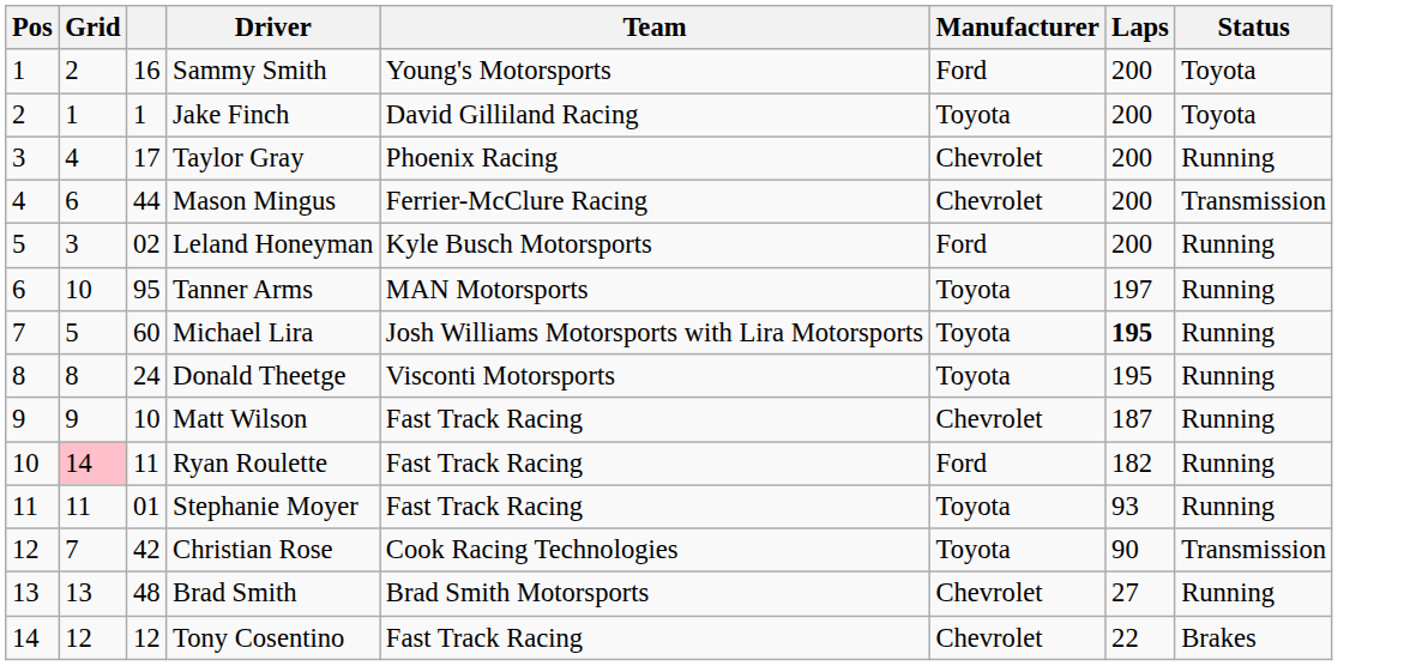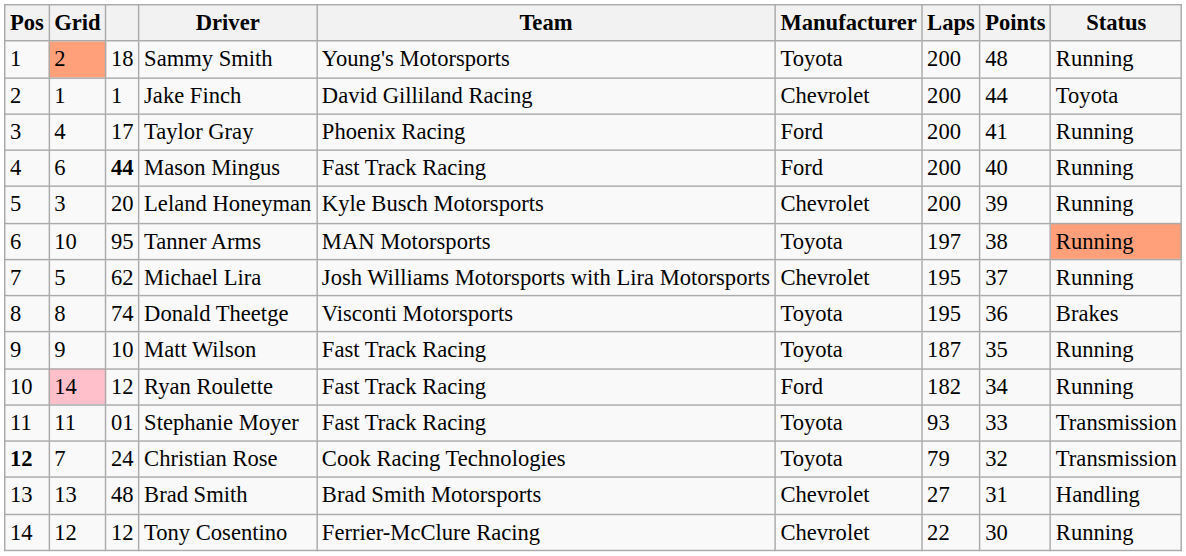 <table class="wikitable" style="font-size:98%">
 <tr>
 <th>Pos</th>
 <th>Grid</th>
 <th></th>
 <th>Driver</th>
 <th>Team</th>
 <th>Manufacturer</th>
 <th>Laps</th>
+<th>Points</th>
 <th>Status</th>
 </tr>
 <tr>
 <td>1</td>
-<td>2</td>
-<td>16</td>
+<td style="background: lightsalmon;">2</td>
+<td>18</td>
 <td>Sammy Smith</td>
 <td>Young's Motorsports</td>
-<td>Ford</td>
+<td>Toyota</td>
 <td>200</td>
-<td>Toyota</td>
+<td>48</td>
+<td>Running</td>
 </tr>
 <tr>
 <td>2</td>
 <td>1</td>
 <td>1</td>
 <td>Jake Finch</td>
 <td>David Gilliland Racing</td>
-<td>Toyota</td>
+<td>Chevrolet</td>
 <td>200</td>
+<td>44</td>
 <td>Toyota</td>
 </tr>
 <tr>
 <td>3</td>
 <td>4</td>
 <td>17</td>
 <td>Taylor Gray</td>
 <td>Phoenix Racing</td>
-<td>Chevrolet</td>
+<td>Ford</td>
 <td>200</td>
+<td>41</td>
 <td>Running</td>
 </tr>
 <tr>
 <td>4</td>
 <td>6</td>
-<td>44</td>
+<td><strong>44</strong></td>
 <td>Mason Mingus</td>
-<td>Ferrier-McClure Racing</td>
-<td>Chevrolet</td>
+<td>Fast Track Racing</td>
+<td>Ford</td>
 <td>200</td>
-<td>Transmission</td>
+<td>40</td>
+<td>Running</td>
 </tr>
 <tr>
 <td>5</td>
 <td>3</td>
-<td>02</td>
+<td>20</td>
 <td>Leland Honeyman</td>
 <td>Kyle Busch Motorsports</td>
-<td>Ford</td>
+<td>Chevrolet</td>
 <td>200</td>
+<td>39</td>
 <td>Running</td>
 </tr>
 <tr>
 <td>6</td>
 <td>10</td>
 <td>95</td>
 <td>Tanner Arms</td>
 <td>MAN Motorsports</td>
 <td>Toyota</td>
 <td>197</td>
-<td>Running</td>
+<td>38</td>
+<td style="background: lightsalmon;">Running</td>
 </tr>
 <tr>
 <td>7</td>
 <td>5</td>
-<td>60</td>
+<td>62</td>
 <td>Michael Lira</td>
 <td>Josh Williams Motorsports with Lira Motorsports</td>
-<td>Toyota</td>
-<td><strong>195</strong></td>
+<td>Chevrolet</td>
+<td>195</td>
+<td>37</td>
 <td>Running</td>
 </tr>
 <tr>
 <td>8</td>
 <td>8</td>
-<td>24</td>
+<td>74</td>
 <td>Donald Theetge</td>
 <td>Visconti Motorsports</td>
 <td>Toyota</td>
 <td>195</td>
-<td>Running</td>
+<td>36</td>
+<td>Brakes</td>
 </tr>
 <tr>
 <td>9</td>
 <td>9</td>
 <td>10</td>
 <td>Matt Wilson</td>
 <td>Fast Track Racing</td>
-<td>Chevrolet</td>
+<td>Toyota</td>
 <td>187</td>
+<td>35</td>
 <td>Running</td>
 </tr>
 <tr>
 <td>10</td>
 <td style="background: pink;">14</td>
-<td>11</td>
+<td>12</td>
 <td>Ryan Roulette</td>
 <td>Fast Track Racing</td>
 <td>Ford</td>
 <td>182</td>
+<td>34</td>
 <td>Running</td>
 </tr>
 <tr>
 <td>11</td>
 <td>11</td>
 <td>01</td>
 <td>Stephanie Moyer</td>
 <td>Fast Track Racing</td>
 <td>Toyota</td>
 <td>93</td>
-<td>Running</td>
+<td>33</td>
+<td>Transmission</td>
 </tr>
 <tr>
-<td>12</td>
+<td><strong>12</strong></td>
 <td>7</td>
-<td>42</td>
+<td>24</td>
 <td>Christian Rose</td>
 <td>Cook Racing Technologies</td>
 <td>Toyota</td>
-<td>90</td>
+<td>79</td>
+<td>32</td>
 <td>Transmission</td>
 </tr>
 <tr>
 <td>13</td>
 <td>13</td>
 <td>48</td>
 <td>Brad Smith</td>
 <td>Brad Smith Motorsports</td>
 <td>Chevrolet</td>
 <td>27</td>
-<td>Running</td>
+<td>31</td>
+<td>Handling</td>
 </tr>
 <tr>
 <td>14</td>
 <td>12</td>
 <td>12</td>
 <td>Tony Cosentino</td>
-<td>Fast Track Racing</td>
+<td>Ferrier-McClure Racing</td>
 <td>Chevrolet</td>
 <td>22</td>
-<td>Brakes</td>
+<td>30</td>
+<td>Running</td>
 </tr>
 </table>
